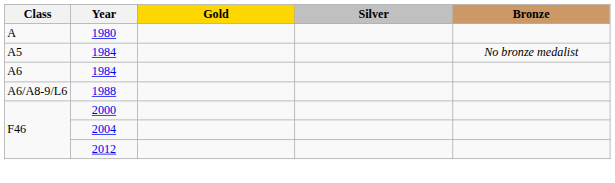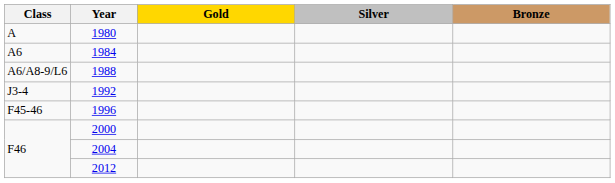 <table class="wikitable">
 <tr>
 <th width="80em">Class</th>
 <th width="80em">Year</th>
 <td width="200em" align=center bgcolor=gold><strong>Gold</strong></td>
 <td width="200em" align=center bgcolor=silver><strong>Silver</strong></td>
 <td width="200em" align=center bgcolor=cc9966><strong>Bronze</strong></td>
 </tr>
 <tr>
 <td>A</td>
 <td align=center><a href='#'>1980</a></td>
 <td></td>
 <td></td>
 <td></td>
 </tr>
 <tr>
-<td>A5</td>
-<td align=center><a href='#'>1984</a></td>
-<td></td>
-<td></td>
-<td align="center"><em>No bronze medalist</em></td>
-</tr>
-<tr>
 <td>A6</td>
 <td align=center><a href='#'>1984</a></td>
 <td></td>
 <td></td>
 <td></td>
 </tr>
 <tr>
 <td>A6/A8-9/L6</td>
 <td align=center><a href='#'>1988</a></td>
+<td></td>
+<td></td>
+<td></td>
+</tr>
+<tr>
+<td>J3-4</td>
+<td align=center><a href='#'>1992</a></td>
+<td></td>
+<td></td>
+<td></td>
+</tr>
+<tr>
+<td>F45-46</td>
+<td align=center><a href='#'>1996</a></td>
 <td></td>
 <td></td>
 <td></td>
 </tr>
 <tr>
 <td rowspan=3>F46</td>
 <td align=center><a href='#'>2000</a></td>
 <td></td>
 <td></td>
 <td></td>
 </tr>
 <tr>
 <td align=center><a href='#'>2004</a></td>
 <td></td>
 <td></td>
 <td></td>
 </tr>
 <tr>
 <td align=center><a href='#'>2012</a></td>
 <td></td>
 <td></td>
 <td></td>
 </tr>
 </table>
